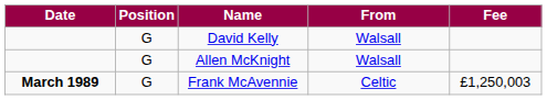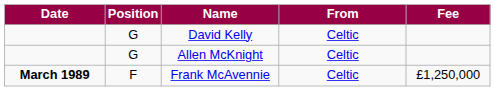 <table class="wikitable"  style="text-align:center; ">
 <tr>
 <th style="background:#970045; color:#fff; width:130px;">Date</th>
 <th style="background:#970045; color:#fff; width:50px;">Position</th>
 <th style="background:#970045; color:#fff; width:150px;">Name</th>
 <th style="background:#970045; color:#fff; width:170px;">From</th>
 <th style="background:#970045; color:#fff; width:100px;">Fee</th>
 </tr>
 <tr>
 <td></td>
 <td>G</td>
 <td><a href='#'>David Kelly</a></td>
-<td><a href='#'>Walsall</a></td>
+<td><a href='#'>Celtic</a></td>
 <td></td>
 </tr>
 <tr>
 <td></td>
 <td>G</td>
 <td><a href='#'>Allen McKnight</a></td>
-<td><a href='#'>Walsall</a></td>
+<td><a href='#'>Celtic</a></td>
 <td></td>
 </tr>
 <tr>
 <td><strong>March 1989</strong></td>
-<td>G</td>
+<td>F</td>
 <td><a href='#'>Frank McAvennie</a></td>
 <td><a href='#'>Celtic</a></td>
-<td>£1,250,003</td>
+<td>£1,250,000</td>
 </tr>
 </table>
